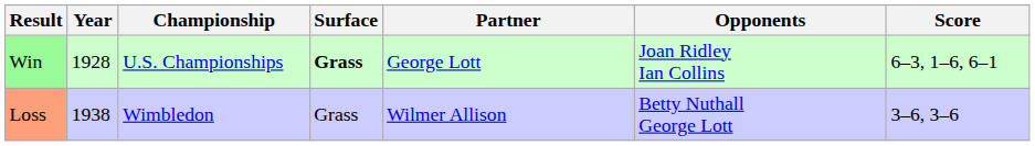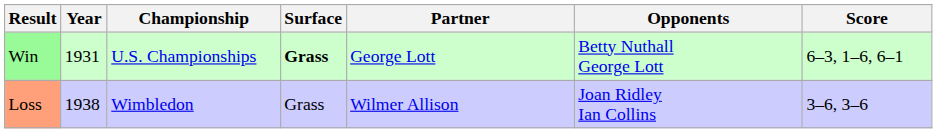 <table class="sortable wikitable">
 <tr>
 <th style="width:40px">Result</th>
 <th style="width:35px">Year</th>
 <th style="width:150px">Championship</th>
 <th style="width:50px">Surface</th>
 <th style="width:200px">Partner</th>
 <th style="width:200px">Opponents</th>
 <th style="width:110px" class="unsortable">Score</th>
 </tr>
 <tr style="background:#cfc;">
 <td style="background:#98fb98;">Win</td>
-<td>1928</td>
+<td>1931</td>
 <td><a href='#'>U.S. Championships</a></td>
 <td><strong>Grass</strong></td>
 <td> <a href='#'>George Lott</a></td>
-<td> <a href='#'>Joan Ridley</a><br> <a href='#'>Ian Collins</a></td>
+<td> <a href='#'>Betty Nuthall</a><br> <a href='#'>George Lott</a></td>
 <td>6–3, 1–6, 6–1</td>
 </tr>
 <tr style="background:#ccf;">
 <td style="background:#ffa07a;">Loss</td>
 <td>1938</td>
 <td><a href='#'>Wimbledon</a></td>
 <td>Grass</td>
 <td> <a href='#'>Wilmer Allison</a></td>
-<td> <a href='#'>Betty Nuthall</a><br> <a href='#'>George Lott</a></td>
+<td> <a href='#'>Joan Ridley</a><br> <a href='#'>Ian Collins</a></td>
 <td>3–6, 3–6</td>
 </tr>
 </table>
